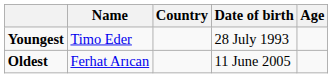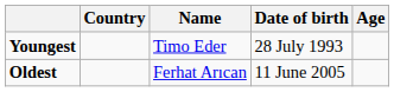 <table class="wikitable">
 <tr>
 <th></th>
+<th><strong>Country</strong></th>
 <th><strong>Name</strong></th>
-<th><strong>Country</strong></th>
 <th><strong>Date of birth</strong></th>
 <th><strong>Age</strong></th>
 </tr>
 <tr>
 <td><strong>Youngest</strong></td>
+<td></td>
 <td><a href='#'>Timo Eder</a></td>
-<td></td>
 <td>28 July 1993</td>
 <td></td>
 </tr>
 <tr>
 <td><strong>Oldest</strong></td>
+<td></td>
 <td><a href='#'>Ferhat Arıcan</a></td>
-<td></td>
 <td>11 June 2005</td>
 <td></td>
 </tr>
 </table>
